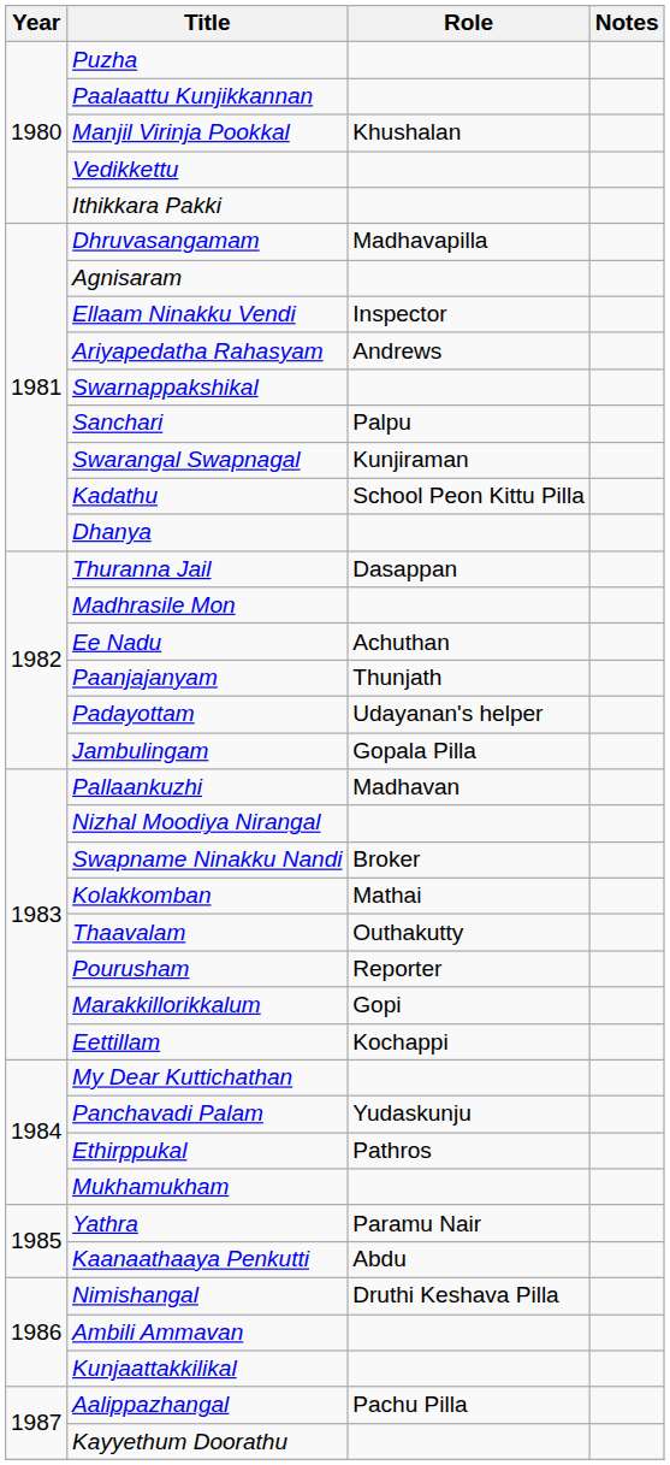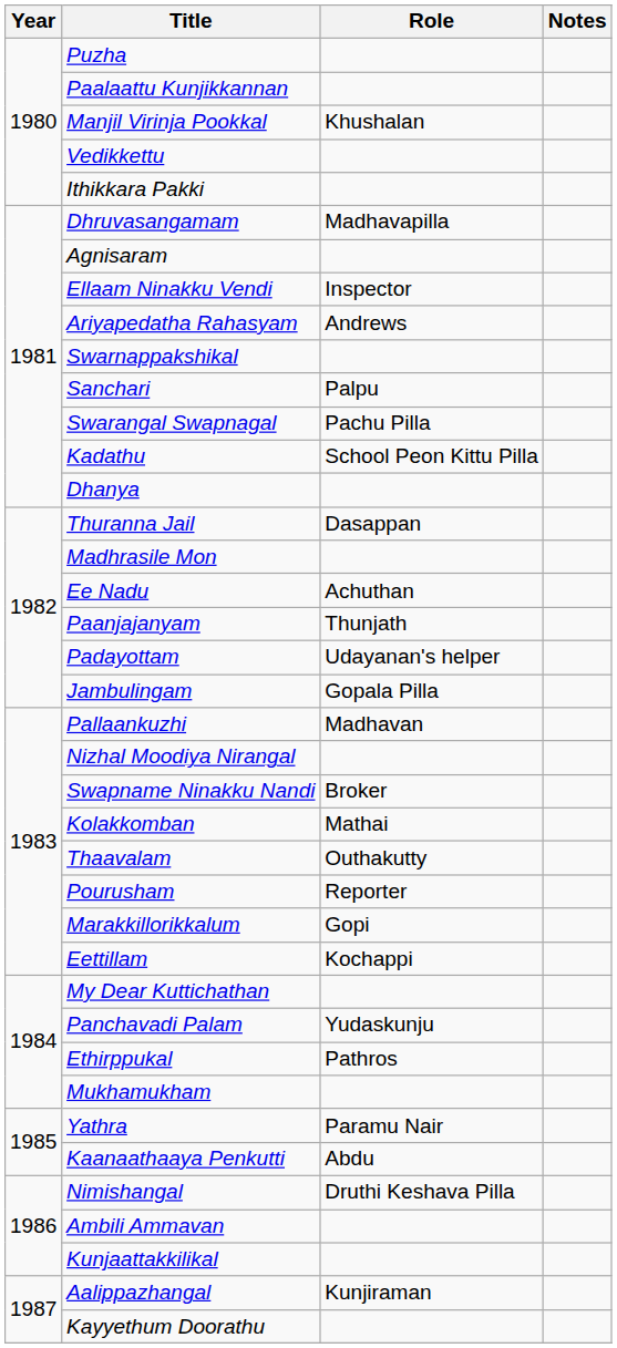 <table class="wikitable sortable">
 <tr>
 <th>Year</th>
 <th>Title</th>
 <th>Role</th>
 <th class="unsortable">Notes</th>
 </tr>
 <tr>
 <td rowspan=5>1980</td>
 <td><em><a href='#'>Puzha</a></em></td>
 <td></td>
 <td></td>
 </tr>
 <tr>
 <td><em><a href='#'>Paalaattu Kunjikkannan</a></em></td>
 <td></td>
 <td></td>
 </tr>
 <tr>
 <td><em><a href='#'>Manjil Virinja Pookkal</a></em></td>
 <td>Khushalan</td>
 <td></td>
 </tr>
 <tr>
 <td><em><a href='#'>Vedikkettu</a></em></td>
 <td></td>
 <td></td>
 </tr>
 <tr>
 <td><em>Ithikkara Pakki</em></td>
 <td></td>
 <td></td>
 </tr>
 <tr>
 <td rowspan=9>1981</td>
 <td><em><a href='#'>Dhruvasangamam</a></em></td>
 <td>Madhavapilla</td>
 <td></td>
 </tr>
 <tr>
 <td><em>Agnisaram</em></td>
 <td></td>
 <td></td>
 </tr>
 <tr>
 <td><em><a href='#'>Ellaam Ninakku Vendi</a></em></td>
 <td>Inspector</td>
 <td></td>
 </tr>
 <tr>
 <td><em><a href='#'>Ariyapedatha Rahasyam</a></em></td>
 <td>Andrews</td>
 <td></td>
 </tr>
 <tr>
 <td><em><a href='#'>Swarnappakshikal</a></em></td>
 <td></td>
 <td></td>
 </tr>
 <tr>
 <td><em><a href='#'>Sanchari</a></em></td>
 <td>Palpu</td>
 <td></td>
 </tr>
 <tr>
 <td><em><a href='#'>Swarangal Swapnagal</a></em></td>
-<td>Kunjiraman</td>
+<td>Pachu Pilla</td>
 <td></td>
 </tr>
 <tr>
 <td><em><a href='#'>Kadathu</a></em></td>
 <td>School Peon Kittu Pilla</td>
 <td></td>
 </tr>
 <tr>
 <td><em><a href='#'>Dhanya</a></em></td>
 <td></td>
 <td></td>
 </tr>
 <tr>
 <td rowspan=6>1982</td>
 <td><em><a href='#'>Thuranna Jail</a></em></td>
 <td>Dasappan</td>
 <td></td>
 </tr>
 <tr>
 <td><em><a href='#'>Madhrasile Mon</a></em></td>
 <td></td>
 <td></td>
 </tr>
 <tr>
 <td><em><a href='#'>Ee Nadu</a></em></td>
 <td>Achuthan</td>
 <td></td>
 </tr>
 <tr>
 <td><em><a href='#'>Paanjajanyam</a></em></td>
 <td>Thunjath</td>
 <td></td>
 </tr>
 <tr>
 <td><em><a href='#'>Padayottam</a></em></td>
 <td>Udayanan's helper</td>
 <td></td>
 </tr>
 <tr>
 <td><em><a href='#'>Jambulingam</a></em></td>
 <td>Gopala Pilla</td>
 <td></td>
 </tr>
 <tr>
 <td rowspan=8>1983</td>
 <td><em><a href='#'>Pallaankuzhi</a></em></td>
 <td>Madhavan</td>
 <td></td>
 </tr>
 <tr>
 <td><em><a href='#'>Nizhal Moodiya Nirangal</a></em></td>
 <td></td>
 <td></td>
 </tr>
 <tr>
 <td><em><a href='#'>Swapname Ninakku Nandi</a></em></td>
 <td>Broker</td>
 <td></td>
 </tr>
 <tr>
 <td><em><a href='#'>Kolakkomban</a></em></td>
 <td>Mathai</td>
 <td></td>
 </tr>
 <tr>
 <td><em><a href='#'>Thaavalam</a></em></td>
 <td>Outhakutty</td>
 <td></td>
 </tr>
 <tr>
 <td><em><a href='#'>Pourusham</a></em></td>
 <td>Reporter</td>
 <td></td>
 </tr>
 <tr>
 <td><em><a href='#'>Marakkillorikkalum</a></em></td>
 <td>Gopi</td>
 <td></td>
 </tr>
 <tr>
 <td><em><a href='#'>Eettillam</a></em></td>
 <td>Kochappi</td>
 <td></td>
 </tr>
 <tr>
 <td rowspan=4>1984</td>
 <td><em><a href='#'>My Dear Kuttichathan</a></em></td>
 <td></td>
 <td></td>
 </tr>
 <tr>
 <td><em><a href='#'>Panchavadi Palam</a></em></td>
 <td>Yudaskunju</td>
 <td></td>
 </tr>
 <tr>
 <td><em><a href='#'>Ethirppukal</a></em></td>
 <td>Pathros</td>
 <td></td>
 </tr>
 <tr>
 <td><em><a href='#'>Mukhamukham</a></em></td>
 <td></td>
 <td></td>
 </tr>
 <tr>
 <td rowspan=2>1985</td>
 <td><em><a href='#'>Yathra</a></em></td>
 <td>Paramu Nair</td>
 <td></td>
 </tr>
 <tr>
 <td><em><a href='#'>Kaanaathaaya Penkutti</a></em></td>
 <td>Abdu</td>
 <td></td>
 </tr>
 <tr>
 <td rowspan=3>1986</td>
 <td><em><a href='#'>Nimishangal</a></em></td>
 <td>Druthi Keshava Pilla</td>
 <td></td>
 </tr>
 <tr>
 <td><em><a href='#'>Ambili Ammavan</a></em></td>
 <td></td>
 <td></td>
 </tr>
 <tr>
 <td><em><a href='#'>Kunjaattakkilikal</a></em></td>
 <td></td>
 <td></td>
 </tr>
 <tr>
 <td rowspan=2>1987</td>
 <td><em><a href='#'>Aalippazhangal</a></em></td>
-<td>Pachu Pilla</td>
+<td>Kunjiraman</td>
 <td></td>
 </tr>
 <tr>
 <td><em>Kayyethum Doorathu</em></td>
 <td></td>
 <td></td>
 </tr>
 <tr>
 </tr>
 </table>
